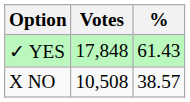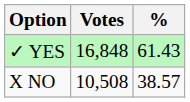 <table class="wikitable">
 <tr>
 <th>Option</th>
 <th>Votes</th>
 <th>%</th>
 </tr>
 <tr>
 <td style=background:#bbf8be>✓ YES</td>
-<td style=background:#bbf8be>17,848</td>
+<td style=background:#bbf8be>16,848</td>
 <td style=background:#bbf8be>61.43</td>
 </tr>
 <tr>
 <td>X NO</td>
 <td>10,508</td>
 <td>38.57</td>
 </tr>
 </table>
